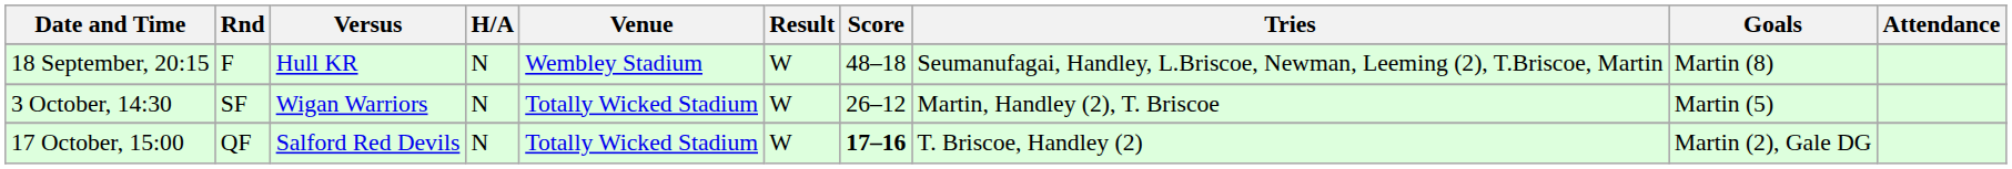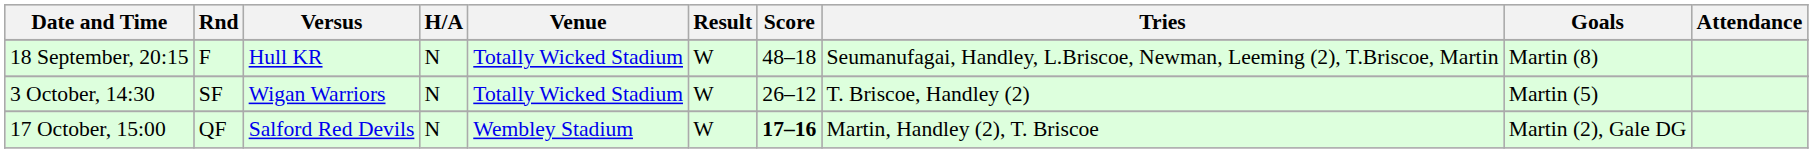 <table class="wikitable" style="font-size:85%;">
 <tr>
 <th>Date and Time</th>
 <th>Rnd</th>
 <th>Versus</th>
 <th>H/A</th>
 <th>Venue</th>
 <th>Result</th>
 <th>Score</th>
 <th>Tries</th>
 <th>Goals</th>
 <th>Attendance</th>
 </tr>
 <tr style="background:#;" width=20 | >
 </tr>
 <tr style="background:#DDFFDD;" width=20 | >
 <td>18 September, 20:15</td>
 <td>F</td>
 <td> <a href='#'>Hull KR</a></td>
 <td>N</td>
-<td><a href='#'>Wembley Stadium</a></td>
+<td><a href='#'>Totally Wicked Stadium</a></td>
 <td>W</td>
 <td>48–18</td>
 <td>Seumanufagai, Handley, L.Briscoe, Newman, Leeming (2), T.Briscoe, Martin</td>
 <td>Martin (8)</td>
 <td></td>
 </tr>
 <tr>
 </tr>
 <tr style="background:#DDFFDD;" width=20 | >
 <td>3 October, 14:30</td>
 <td>SF</td>
 <td> <a href='#'>Wigan Warriors</a></td>
 <td>N</td>
 <td><a href='#'>Totally Wicked Stadium</a></td>
 <td>W</td>
 <td>26–12</td>
-<td>Martin, Handley (2), T. Briscoe</td>
+<td>T. Briscoe, Handley (2)</td>
 <td>Martin (5)</td>
 <td></td>
 </tr>
 <tr>
 </tr>
 <tr style="background:#DDFFDD;" width=20 | >
 <td>17 October, 15:00</td>
 <td>QF</td>
 <td> <a href='#'>Salford Red Devils</a></td>
 <td>N</td>
-<td><a href='#'>Totally Wicked Stadium</a></td>
+<td><a href='#'>Wembley Stadium</a></td>
 <td>W</td>
 <td><strong>17–16</strong></td>
-<td>T. Briscoe, Handley (2)</td>
+<td>Martin, Handley (2), T. Briscoe</td>
 <td>Martin (2), Gale DG</td>
 <td></td>
 </tr>
 </table>
